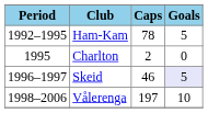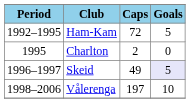 <table border=1 cellpadding=3 style="border-collapse: collapse;">
 <tr align=center style=background:#efefef>
 </tr>
 <tr ---- bgcolor="#90D0EA" align="center">
 <th>Period</th>
 <th>Club</th>
 <th>Caps</th>
 <th>Goals</th>
 </tr>
 <tr>
 <td align=center>1992–1995</td>
 <td> <a href='#'>Ham-Kam</a></td>
-<td align=center>78</td>
+<td align=center>72</td>
 <td align=center>5</td>
 </tr>
 <tr>
 <td align=center>1995</td>
 <td> <a href='#'>Charlton</a></td>
 <td align=center>2</td>
 <td align=center>0</td>
 </tr>
 <tr>
 <td align=center>1996–1997</td>
 <td> <a href='#'>Skeid</a></td>
-<td align=center>46</td>
+<td align=center>49</td>
 <td align=center style="background: lavender;">5</td>
 </tr>
 <tr>
 <td align=center>1998–2006</td>
 <td> <a href='#'>Vålerenga</a></td>
 <td align=center>197</td>
 <td align=center>10</td>
 </tr>
 <tr>
 </tr>
 </table>
